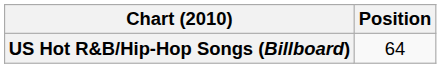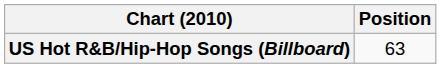 <table class="wikitable plainrowheaders" style="text-align:center;">
 <tr>
 <th scope="col">Chart (2010)</th>
 <th scope="col">Position</th>
 </tr>
 <tr>
 <th scope="row">US Hot R&B/Hip-Hop Songs (<em>Billboard</em>)</th>
-<td>64</td>
+<td>63</td>
 </tr>
 </table>
